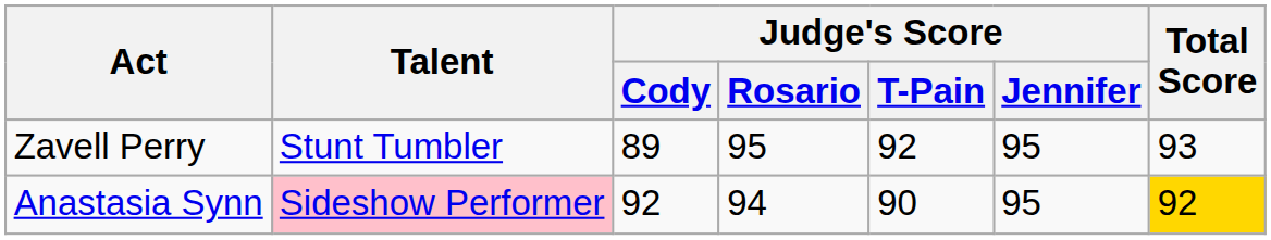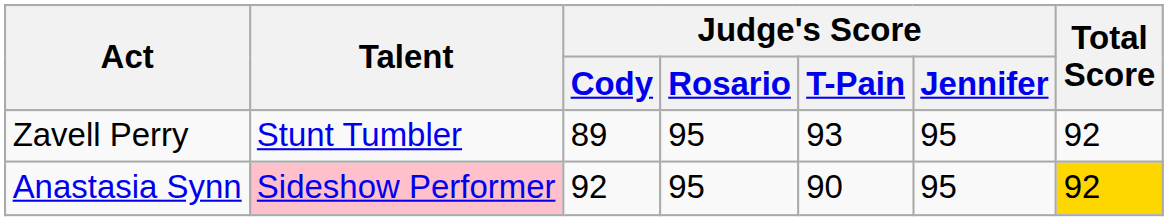 <table class="wikitable">
 <tr>
 <th rowspan="2">Act</th>
 <th rowspan="2">Talent</th>
 <th colspan="4">Judge's Score</th>
 <th rowspan="2">Total<br>Score</th>
 </tr>
 <tr>
 <th><a href='#'>Cody</a></th>
 <th><a href='#'>Rosario</a></th>
 <th><a href='#'>T-Pain</a></th>
 <th><a href='#'>Jennifer</a></th>
 </tr>
 <tr>
 <td>Zavell Perry</td>
 <td><a href='#'>Stunt Tumbler</a></td>
 <td>89</td>
 <td>95</td>
+<td>93</td>
+<td>95</td>
 <td>92</td>
-<td>95</td>
-<td>93</td>
 </tr>
 <tr>
 <td><a href='#'>Anastasia Synn</a></td>
 <td style="background: pink;"><a href='#'>Sideshow Performer</a></td>
 <td>92</td>
-<td>94</td>
+<td>95</td>
 <td>90</td>
 <td>95</td>
 <td style="background:gold;">92</td>
 </tr>
 </table>
